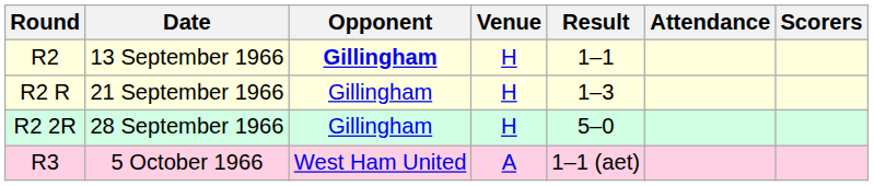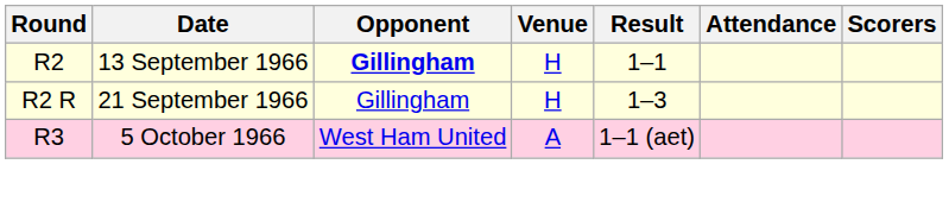 <table class="wikitable sortable" style="font-size:100%; text-align:center">
 <tr>
 <th>Round</th>
 <th>Date</th>
 <th>Opponent</th>
 <th>Venue</th>
 <th>Result</th>
 <th>Attendance</th>
 <th>Scorers</th>
 </tr>
 <tr style="background-color: #ffffdd;">
 <td>R2</td>
 <td>13 September 1966</td>
 <td><strong><a href='#'>Gillingham</a></strong></td>
 <td><a href='#'>H</a></td>
 <td>1–1</td>
 <td></td>
 <td></td>
 </tr>
 <tr style="background-color: #ffffdd;">
 <td>R2 R</td>
 <td>21 September 1966</td>
 <td><a href='#'>Gillingham</a></td>
 <td><a href='#'>H</a></td>
 <td>1–3</td>
 <td></td>
 <td></td>
 </tr>
-<tr style="background-color: #d0ffe3;">
-<td>R2 2R</td>
-<td>28 September 1966</td>
-<td><a href='#'>Gillingham</a></td>
-<td><a href='#'>H</a></td>
-<td>5–0</td>
-<td></td>
-<td></td>
-</tr>
 <tr style="background-color: #ffd0e3;">
 <td>R3</td>
 <td>5 October 1966</td>
 <td><a href='#'>West Ham United</a></td>
 <td><a href='#'>A</a></td>
 <td>1–1 (aet)</td>
 <td></td>
 <td></td>
 </tr>
 </table>
